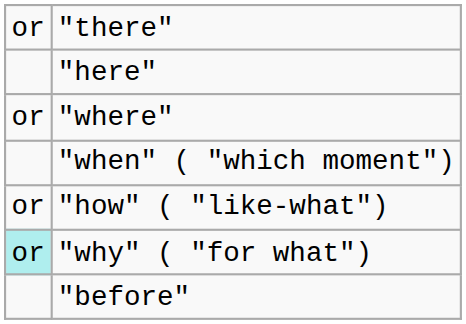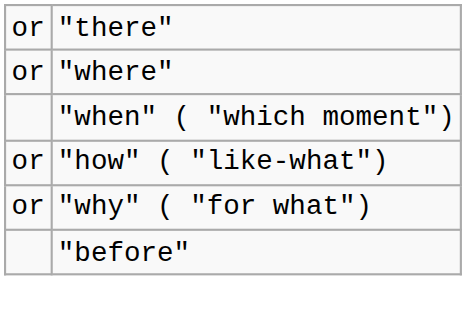 <table class="wikitable">
 <tr>
 <td> or </td>
 <td>"there"</td>
-</tr>
-<tr>
-<td></td>
-<td>"here"</td>
 </tr>
 <tr>
 <td> or </td>
 <td>"where"</td>
 </tr>
 <tr>
 <td></td>
 <td>"when" ( "which moment")</td>
 </tr>
 <tr>
 <td> or </td>
 <td>"how" ( "like-what")</td>
 </tr>
 <tr>
-<td style="background: paleturquoise;"> or </td>
+<td> or </td>
 <td>"why" ( "for what")</td>
 </tr>
 <tr>
 <td></td>
 <td>"before"</td>
 </tr>
 </table>
